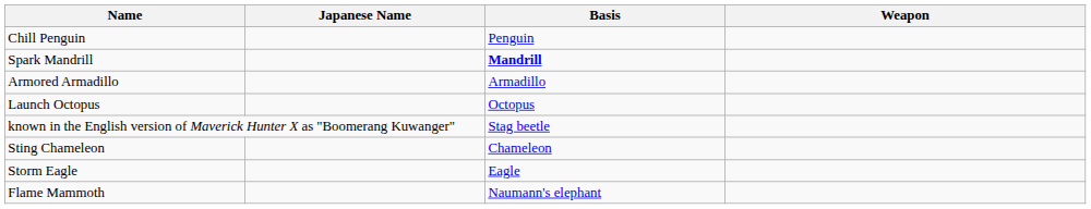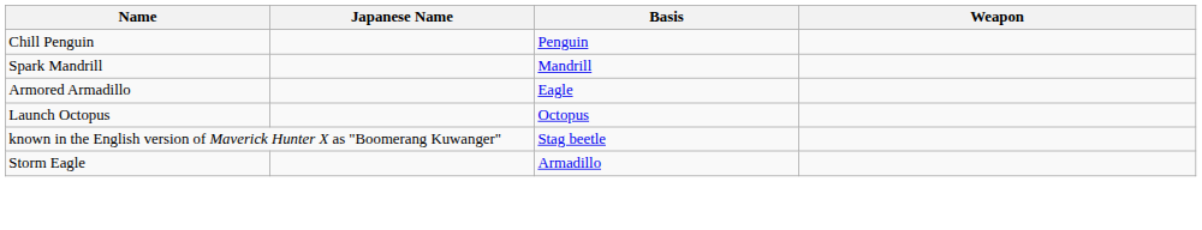 <table class="wikitable" style="width:98%;">
 <tr>
 <th style="width:10%;">Name</th>
 <th style="width:10%;">Japanese Name</th>
 <th style="width:10%;">Basis</th>
 <th style="width:15%;">Weapon</th>
 </tr>
 <tr>
 <td>Chill Penguin</td>
 <td></td>
 <td><a href='#'>Penguin</a></td>
 <td></td>
 </tr>
 <tr>
 <td>Spark Mandrill</td>
 <td></td>
-<td><strong><a href='#'>Mandrill</a></strong></td>
+<td><a href='#'>Mandrill</a></td>
 <td></td>
 </tr>
 <tr>
 <td>Armored Armadillo</td>
 <td></td>
-<td><a href='#'>Armadillo</a></td>
+<td><a href='#'>Eagle</a></td>
 <td></td>
 </tr>
 <tr>
 <td>Launch Octopus</td>
 <td></td>
 <td><a href='#'>Octopus</a></td>
 <td></td>
 </tr>
 <tr>
 <td colspan="2"> known in the English version of <em>Maverick Hunter X</em> as "Boomerang Kuwanger"</td>
 <td><a href='#'>Stag beetle</a></td>
 <td></td>
 </tr>
 <tr>
-<td>Sting Chameleon</td>
-<td></td>
-<td><a href='#'>Chameleon</a></td>
-<td></td>
-</tr>
-<tr>
 <td>Storm Eagle</td>
 <td></td>
-<td><a href='#'>Eagle</a></td>
-<td></td>
-</tr>
-<tr>
-<td>Flame Mammoth</td>
-<td></td>
-<td><a href='#'>Naumann's elephant</a></td>
+<td><a href='#'>Armadillo</a></td>
 <td></td>
 </tr>
 </table>
